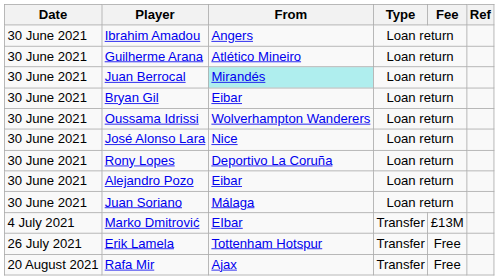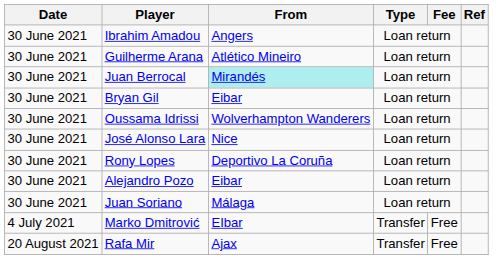 <table class="wikitable">
 <tr>
 <th>Date</th>
 <th>Player</th>
 <th>From</th>
 <th>Type</th>
 <th>Fee</th>
 <th>Ref</th>
 </tr>
 <tr>
 <td>30 June 2021</td>
 <td> <a href='#'>Ibrahim Amadou</a></td>
 <td> <a href='#'>Angers</a></td>
 <td align=center colspan=2>Loan return</td>
 <td align=center></td>
 </tr>
 <tr>
 <td>30 June 2021</td>
 <td> <a href='#'>Guilherme Arana</a></td>
 <td> <a href='#'>Atlético Mineiro</a></td>
 <td align=center colspan=2>Loan return</td>
 <td align=center></td>
 </tr>
 <tr>
 <td>30 June 2021</td>
 <td> <a href='#'>Juan Berrocal</a></td>
 <td style="background: paleturquoise;"><a href='#'>Mirandés</a></td>
 <td align=center colspan=2>Loan return</td>
 <td align=center></td>
 </tr>
 <tr>
 <td>30 June 2021</td>
 <td> <a href='#'>Bryan Gil</a></td>
 <td><a href='#'>Eibar</a></td>
 <td align=center colspan=2>Loan return</td>
 <td align=center></td>
 </tr>
 <tr>
 <td>30 June 2021</td>
 <td> <a href='#'>Oussama Idrissi</a></td>
 <td> <a href='#'>Wolverhampton Wanderers</a></td>
 <td align=center colspan=2>Loan return</td>
 <td align=center></td>
 </tr>
 <tr>
 <td>30 June 2021</td>
 <td> <a href='#'>José Alonso Lara</a></td>
 <td> <a href='#'>Nice</a></td>
 <td align=center colspan=2>Loan return</td>
 <td align=center></td>
 </tr>
 <tr>
 <td>30 June 2021</td>
 <td> <a href='#'>Rony Lopes</a></td>
 <td><a href='#'>Deportivo La Coruña</a></td>
 <td align=center colspan=2>Loan return</td>
 <td align=center></td>
 </tr>
 <tr>
 <td>30 June 2021</td>
 <td> <a href='#'>Alejandro Pozo</a></td>
 <td><a href='#'>Eibar</a></td>
 <td align=center colspan=2>Loan return</td>
 <td align=center></td>
 </tr>
 <tr>
 <td>30 June 2021</td>
 <td> <a href='#'>Juan Soriano</a></td>
 <td><a href='#'>Málaga</a></td>
 <td align=center colspan=2>Loan return</td>
 <td align=center></td>
 </tr>
 <tr>
 <td>4 July 2021</td>
 <td> <a href='#'>Marko Dmitrović</a></td>
 <td><a href='#'>EIbar</a></td>
 <td align=center>Transfer</td>
-<td align=center>£13M</td>
-<td align=center></td>
-</tr>
-<tr>
-<td>26 July 2021</td>
-<td> <a href='#'>Erik Lamela</a></td>
-<td> <a href='#'>Tottenham Hotspur</a></td>
-<td align=center>Transfer</td>
 <td align=center>Free</td>
 <td align=center></td>
 </tr>
 <tr>
 <td>20 August 2021</td>
 <td> <a href='#'>Rafa Mir</a></td>
 <td> <a href='#'>Ajax</a></td>
 <td align=center>Transfer</td>
 <td align=center>Free</td>
 <td align=center></td>
 </tr>
 </table>
